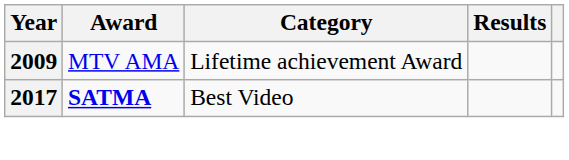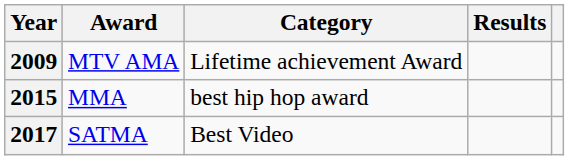 <table class="wikitable plainrowheaders">
 <tr>
 <th>Year</th>
 <th>Award</th>
 <th>Category</th>
 <th>Results</th>
 <th></th>
 </tr>
 <tr>
 <th scope="row">2009</th>
 <td><a href='#'>MTV AMA</a></td>
 <td>Lifetime achievement Award</td>
 <td></td>
 <td></td>
 </tr>
 <tr>
+<th scope="row">2015</th>
+<td><a href='#'>MMA</a></td>
+<td>best hip hop award</td>
+<td></td>
+<td></td>
+</tr>
+<tr>
 <th scope="row">2017</th>
-<td><strong><a href='#'>SATMA</a></strong></td>
+<td><a href='#'>SATMA</a></td>
 <td>Best Video</td>
 <td></td>
 <td></td>
 </tr>
 </table>
